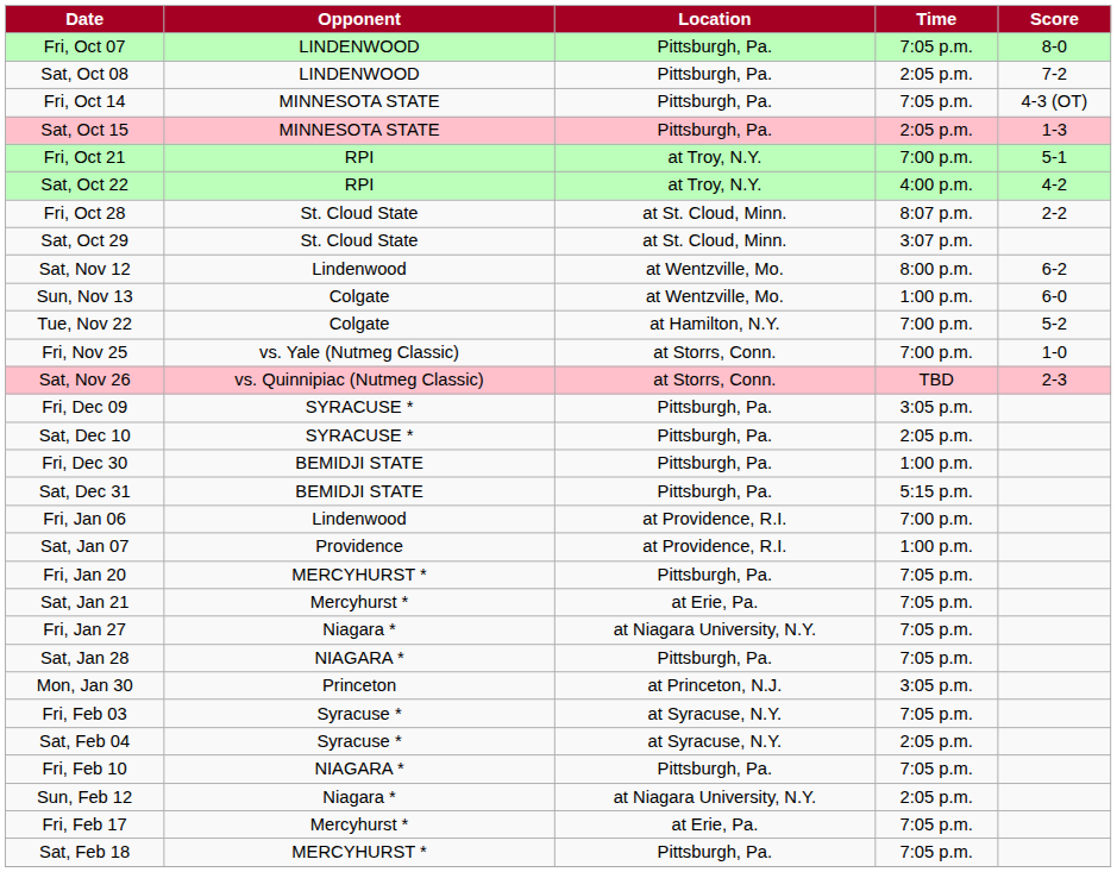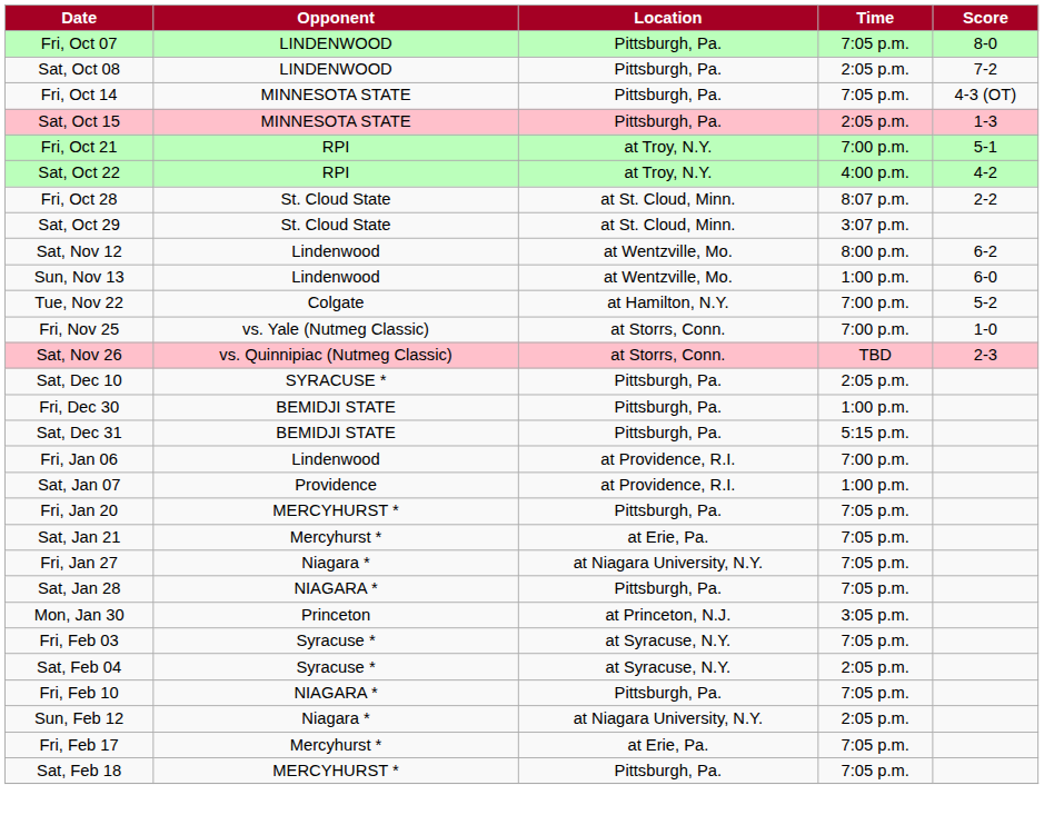 <table class="wikitable" width="80%">
 <tr align="center" style="background:#A50024;color:white;">
 <td><strong>Date</strong></td>
 <td><strong>Opponent</strong></td>
 <td><strong>Location</strong></td>
 <td><strong>Time</strong></td>
 <td><strong>Score</strong></td>
 </tr>
 <tr align="center" bgcolor="bbffbb">
 <td>Fri, Oct 07</td>
 <td>LINDENWOOD</td>
 <td>Pittsburgh, Pa.</td>
 <td>7:05 p.m.</td>
 <td>8-0</td>
 </tr>
 <tr align="center" bgcolor="">
 <td>Sat, Oct 08</td>
 <td>LINDENWOOD</td>
 <td>Pittsburgh, Pa.</td>
 <td>2:05 p.m.</td>
 <td>7-2</td>
 </tr>
 <tr align="center" bgcolor="">
 <td>Fri, Oct 14</td>
 <td>MINNESOTA STATE</td>
 <td>Pittsburgh, Pa.</td>
 <td>7:05 p.m.</td>
 <td>4-3 (OT)</td>
 </tr>
 <tr align="center" bgcolor="pink">
 <td>Sat, Oct 15</td>
 <td>MINNESOTA STATE</td>
 <td>Pittsburgh, Pa.</td>
 <td>2:05 p.m.</td>
 <td>1-3</td>
 </tr>
 <tr align="center" bgcolor="bbffbb">
 <td>Fri, Oct 21</td>
 <td>RPI</td>
 <td>at Troy, N.Y.</td>
 <td>7:00 p.m.</td>
 <td>5-1</td>
 </tr>
 <tr align="center" bgcolor="bbffbb">
 <td>Sat, Oct 22</td>
 <td>RPI</td>
 <td>at Troy, N.Y.</td>
 <td>4:00 p.m.</td>
 <td>4-2</td>
 </tr>
 <tr align="center" bgcolor="">
 <td>Fri, Oct 28</td>
 <td>St. Cloud State</td>
 <td>at St. Cloud, Minn.</td>
 <td>8:07 p.m.</td>
 <td>2-2</td>
 </tr>
 <tr align="center" bgcolor="">
 <td>Sat, Oct 29</td>
 <td>St. Cloud State</td>
 <td>at St. Cloud, Minn.</td>
 <td>3:07 p.m.</td>
 <td></td>
 </tr>
 <tr align="center" bgcolor="">
 <td>Sat, Nov 12</td>
 <td>Lindenwood</td>
 <td>at Wentzville, Mo.</td>
 <td>8:00 p.m.</td>
 <td>6-2</td>
 </tr>
 <tr align="center" bgcolor="">
 <td>Sun, Nov 13</td>
-<td>Colgate</td>
+<td>Lindenwood</td>
 <td>at Wentzville, Mo.</td>
 <td>1:00 p.m.</td>
 <td>6-0</td>
 </tr>
 <tr align="center" bgcolor="">
 <td>Tue, Nov 22</td>
 <td>Colgate</td>
 <td>at Hamilton, N.Y.</td>
 <td>7:00 p.m.</td>
 <td>5-2</td>
 </tr>
 <tr align="center" bgcolor="">
 <td>Fri, Nov 25</td>
 <td>vs. Yale (Nutmeg Classic)</td>
 <td>at Storrs, Conn.</td>
 <td>7:00 p.m.</td>
 <td>1-0</td>
 </tr>
 <tr align="center" bgcolor="pink">
 <td>Sat, Nov 26</td>
 <td>vs. Quinnipiac (Nutmeg Classic)</td>
 <td>at Storrs, Conn.</td>
 <td>TBD</td>
 <td>2-3</td>
-</tr>
-<tr align="center" bgcolor="">
-<td>Fri, Dec 09</td>
-<td>SYRACUSE *</td>
-<td>Pittsburgh, Pa.</td>
-<td>3:05 p.m.</td>
-<td></td>
 </tr>
 <tr align="center" bgcolor="">
 <td>Sat, Dec 10</td>
 <td>SYRACUSE *</td>
 <td>Pittsburgh, Pa.</td>
 <td>2:05 p.m.</td>
 <td></td>
 </tr>
 <tr align="center" bgcolor="">
 <td>Fri, Dec 30</td>
 <td>BEMIDJI STATE</td>
 <td>Pittsburgh, Pa.</td>
 <td>1:00 p.m.</td>
 <td></td>
 </tr>
 <tr align="center" bgcolor="">
 <td>Sat, Dec 31</td>
 <td>BEMIDJI STATE</td>
 <td>Pittsburgh, Pa.</td>
 <td>5:15 p.m.</td>
 <td></td>
 </tr>
 <tr align="center" bgcolor="">
 <td>Fri, Jan 06</td>
 <td>Lindenwood</td>
 <td>at Providence, R.I.</td>
 <td>7:00 p.m.</td>
 <td></td>
 </tr>
 <tr align="center" bgcolor="">
 <td>Sat, Jan 07</td>
 <td>Providence</td>
 <td>at Providence, R.I.</td>
 <td>1:00 p.m.</td>
 <td></td>
 </tr>
 <tr align="center" bgcolor="">
 <td>Fri, Jan 20</td>
 <td>MERCYHURST *</td>
 <td>Pittsburgh, Pa.</td>
 <td>7:05 p.m.</td>
 <td></td>
 </tr>
 <tr align="center" bgcolor="">
 <td>Sat, Jan 21</td>
 <td>Mercyhurst *</td>
 <td>at Erie, Pa.</td>
 <td>7:05 p.m.</td>
 <td></td>
 </tr>
 <tr align="center" bgcolor="">
 <td>Fri, Jan 27</td>
 <td>Niagara *</td>
 <td>at Niagara University, N.Y.</td>
 <td>7:05 p.m.</td>
 <td></td>
 </tr>
 <tr align="center" bgcolor="">
 <td>Sat, Jan 28</td>
 <td>NIAGARA *</td>
 <td>Pittsburgh, Pa.</td>
 <td>7:05 p.m.</td>
 <td></td>
 </tr>
 <tr align="center" bgcolor="">
 <td>Mon, Jan 30</td>
 <td>Princeton</td>
 <td>at Princeton, N.J.</td>
 <td>3:05 p.m.</td>
 <td></td>
 </tr>
 <tr align="center" bgcolor="">
 <td>Fri, Feb 03</td>
 <td>Syracuse *</td>
 <td>at Syracuse, N.Y.</td>
 <td>7:05 p.m.</td>
 <td></td>
 </tr>
 <tr align="center" bgcolor="">
 <td>Sat, Feb 04</td>
 <td>Syracuse *</td>
 <td>at Syracuse, N.Y.</td>
 <td>2:05 p.m.</td>
 <td></td>
 </tr>
 <tr align="center" bgcolor="">
 <td>Fri, Feb 10</td>
 <td>NIAGARA *</td>
 <td>Pittsburgh, Pa.</td>
 <td>7:05 p.m.</td>
 <td></td>
 </tr>
 <tr align="center" bgcolor="">
 <td>Sun, Feb 12</td>
 <td>Niagara *</td>
 <td>at Niagara University, N.Y.</td>
 <td>2:05 p.m.</td>
 <td></td>
 </tr>
 <tr align="center" bgcolor="">
 <td>Fri, Feb 17</td>
 <td>Mercyhurst *</td>
 <td>at Erie, Pa.</td>
 <td>7:05 p.m.</td>
 <td></td>
 </tr>
 <tr align="center" bgcolor="">
 <td>Sat, Feb 18</td>
 <td>MERCYHURST *</td>
 <td>Pittsburgh, Pa.</td>
 <td>7:05 p.m.</td>
 <td></td>
 </tr>
 <tr align="center" bgcolor="">
 </tr>
 </table>
